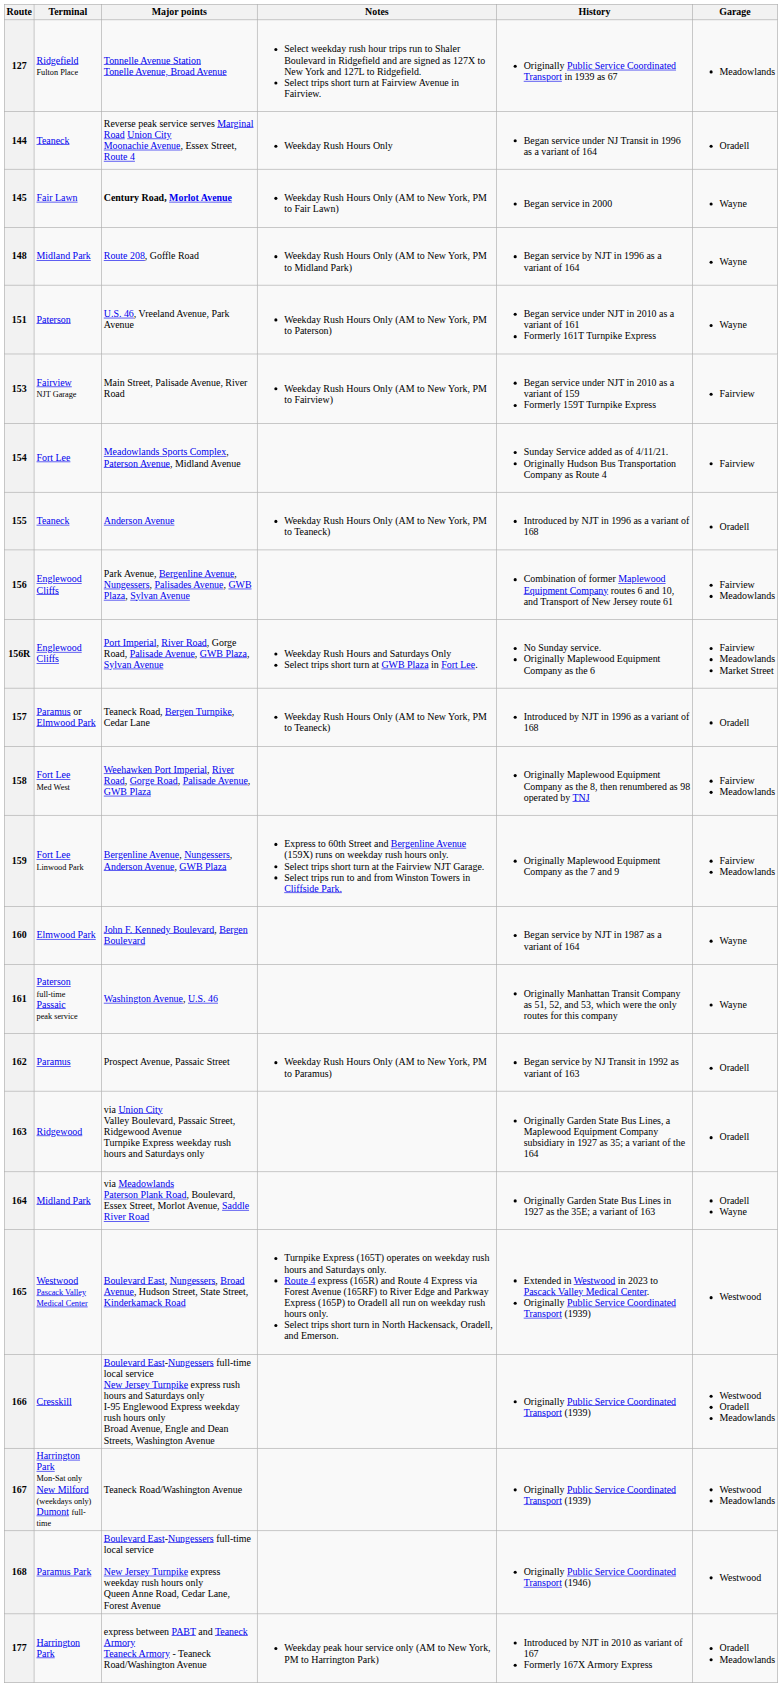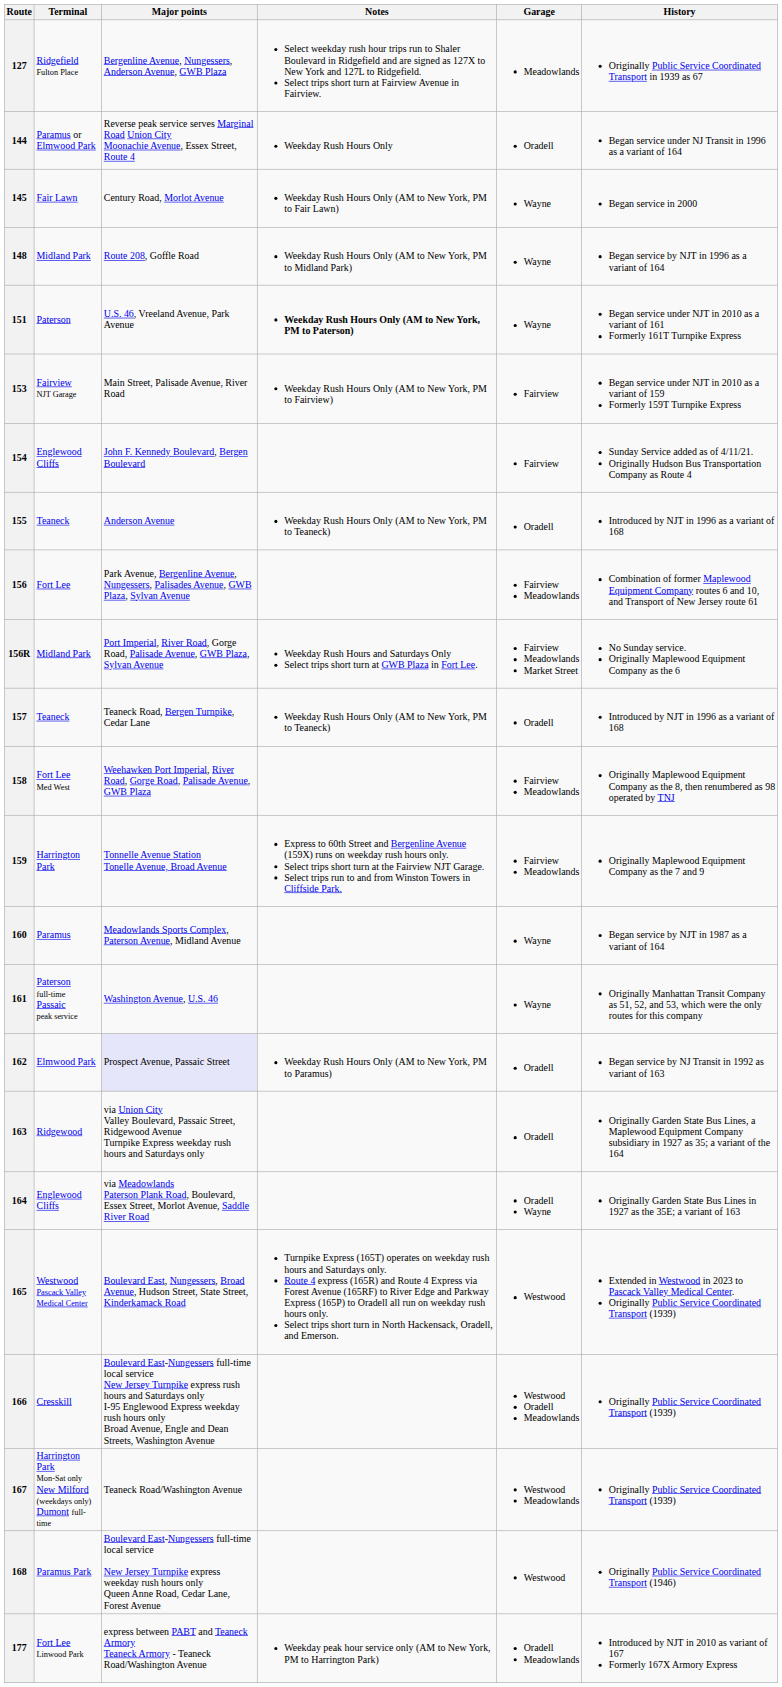 <table class=wikitable>
 <tr>
 <th>Route</th>
 <th>Terminal</th>
 <th>Major points</th>
 <th>Notes</th>
+<th>Garage</th>
 <th>History</th>
-<th>Garage</th>
 </tr>
 <tr>
 <th>127</th>
 <td><a href='#'>Ridgefield</a><br><small>Fulton Place</small></td>
-<td><a href='#'>Tonnelle Avenue Station</a><br><a href='#'>Tonelle Avenue, Broad Avenue</a></td>
+<td><a href='#'>Bergenline Avenue</a>, <a href='#'>Nungessers</a>, <a href='#'>Anderson Avenue</a>, <a href='#'>GWB Plaza</a></td>
 <td><br><ul><li>Select weekday rush hour trips run to Shaler Boulevard in Ridgefield and are signed as 127X to New York and 127L to Ridgefield.</li><li>Select trips short turn at Fairview Avenue in Fairview.</li></ul></td>
+<td><br><ul><li>Meadowlands</li></ul></td>
 <td><br><ul><li>Originally <a href='#'>Public Service Coordinated Transport</a> in 1939 as 67</li></ul></td>
-<td><br><ul><li>Meadowlands</li></ul></td>
 </tr>
 <tr>
 <th>144</th>
-<td><a href='#'>Teaneck</a></td>
+<td><a href='#'>Paramus</a> or <a href='#'>Elmwood Park</a></td>
 <td>Reverse peak service serves <a href='#'>Marginal Road</a> <a href='#'>Union City</a><br><a href='#'>Moonachie Avenue</a>, Essex Street, <a href='#'>Route 4</a></td>
 <td><br><ul><li>Weekday Rush Hours Only</li></ul></td>
+<td><br><ul><li>Oradell</li></ul></td>
 <td><br><ul><li>Began service under NJ Transit in 1996 as a variant of 164</li></ul></td>
-<td><br><ul><li>Oradell</li></ul></td>
 </tr>
 <tr>
 <th>145</th>
 <td><a href='#'>Fair Lawn</a></td>
-<td><strong>Century Road, <a href='#'>Morlot Avenue</a></strong></td>
+<td>Century Road, <a href='#'>Morlot Avenue</a></td>
 <td><br><ul><li>Weekday Rush Hours Only (AM to New York, PM to Fair Lawn)</li></ul></td>
+<td><br><ul><li>Wayne</li></ul></td>
 <td><br><ul><li>Began service in 2000</li></ul></td>
-<td><br><ul><li>Wayne</li></ul></td>
 </tr>
 <tr>
 <th>148</th>
 <td><a href='#'>Midland Park</a></td>
 <td><a href='#'>Route 208</a>, Goffle Road</td>
 <td><br><ul><li>Weekday Rush Hours Only (AM to New York, PM to Midland Park)</li></ul></td>
+<td><br><ul><li>Wayne</li></ul></td>
 <td><br><ul><li>Began service by NJT in 1996 as a variant of 164</li></ul></td>
-<td><br><ul><li>Wayne</li></ul></td>
 </tr>
 <tr>
 <th>151</th>
 <td><a href='#'>Paterson</a><br></td>
 <td><a href='#'>U.S. 46</a>, Vreeland Avenue, Park Avenue</td>
-<td><br><ul><li>Weekday Rush Hours Only (AM to New York, PM to Paterson)</li></ul></td>
+<td><strong><br><ul><li>Weekday Rush Hours Only (AM to New York, PM to Paterson)</li></ul></strong></td>
+<td><br><ul><li>Wayne</li></ul></td>
 <td><br><ul><li>Began service under NJT in 2010 as a variant of 161</li><li>Formerly 161T Turnpike Express</li></ul></td>
-<td><br><ul><li>Wayne</li></ul></td>
 </tr>
 <tr>
 <th>153</th>
 <td><a href='#'>Fairview</a><br><small>NJT Garage</small></td>
 <td>Main Street, Palisade Avenue, River Road</td>
 <td><br><ul><li>Weekday Rush Hours Only (AM to New York, PM to Fairview)</li></ul></td>
+<td><br><ul><li>Fairview</li></ul></td>
 <td><br><ul><li>Began service under NJT in 2010 as a variant of 159</li><li>Formerly 159T Turnpike Express</li></ul></td>
-<td><br><ul><li>Fairview</li></ul></td>
 </tr>
 <tr>
 <th>154</th>
-<td><a href='#'>Fort Lee</a></td>
-<td><a href='#'>Meadowlands Sports Complex</a>, <a href='#'>Paterson Avenue</a>, Midland Avenue</td>
+<td><a href='#'>Englewood Cliffs</a></td>
+<td><a href='#'>John F. Kennedy Boulevard</a>, <a href='#'>Bergen Boulevard</a></td>
 <td></td>
+<td><br><ul><li>Fairview</li></ul></td>
 <td><br><ul><li>Sunday Service added as of 4/11/21.</li><li>Originally Hudson Bus Transportation Company as Route 4</li></ul></td>
-<td><br><ul><li>Fairview</li></ul></td>
 </tr>
 <tr>
 <th>155</th>
 <td><a href='#'>Teaneck</a></td>
 <td><a href='#'>Anderson Avenue</a></td>
 <td><br><ul><li>Weekday Rush Hours Only (AM to New York, PM to Teaneck)</li></ul></td>
+<td><br><ul><li>Oradell</li></ul></td>
 <td><br><ul><li>Introduced by NJT in 1996 as a variant of 168</li></ul></td>
-<td><br><ul><li>Oradell</li></ul></td>
 </tr>
 <tr>
 <th>156</th>
-<td><a href='#'>Englewood Cliffs</a></td>
+<td><a href='#'>Fort Lee</a></td>
 <td>Park Avenue, <a href='#'>Bergenline Avenue</a>, <a href='#'>Nungessers</a>, <a href='#'>Palisades Avenue</a>, <a href='#'>GWB Plaza</a>, <a href='#'>Sylvan Avenue</a></td>
 <td></td>
+<td><br><ul><li>Fairview</li><li>Meadowlands</li></ul></td>
 <td><br><ul><li>Combination of former <a href='#'>Maplewood Equipment Company</a> routes 6 and 10, and Transport of New Jersey route 61</li></ul></td>
-<td><br><ul><li>Fairview</li><li>Meadowlands</li></ul></td>
 </tr>
 <tr>
 <th>156R</th>
-<td><a href='#'>Englewood Cliffs</a></td>
+<td><a href='#'>Midland Park</a></td>
 <td><a href='#'>Port Imperial</a>, <a href='#'>River Road</a>, Gorge Road, <a href='#'>Palisade Avenue</a>, <a href='#'>GWB Plaza</a>, <a href='#'>Sylvan Avenue</a></td>
 <td><br><ul><li>Weekday Rush Hours and Saturdays Only</li><li>Select trips short turn at <a href='#'>GWB Plaza</a> in <a href='#'>Fort Lee</a>.</li></ul></td>
+<td><br><ul><li>Fairview</li><li>Meadowlands</li><li>Market Street</li></ul></td>
 <td><br><ul><li>No Sunday service.</li><li>Originally Maplewood Equipment Company as the 6</li></ul></td>
-<td><br><ul><li>Fairview</li><li>Meadowlands</li><li>Market Street</li></ul></td>
 </tr>
 <tr>
 <th>157</th>
-<td><a href='#'>Paramus</a> or <a href='#'>Elmwood Park</a></td>
+<td><a href='#'>Teaneck</a></td>
 <td>Teaneck Road, <a href='#'>Bergen Turnpike</a>, Cedar Lane</td>
 <td><br><ul><li>Weekday Rush Hours Only (AM to New York, PM to Teaneck)</li></ul></td>
+<td><br><ul><li>Oradell</li></ul></td>
 <td><br><ul><li>Introduced by NJT in 1996 as a variant of 168</li></ul></td>
-<td><br><ul><li>Oradell</li></ul></td>
 </tr>
 <tr>
 <th>158</th>
 <td><a href='#'>Fort Lee</a><br><small>Med West</small></td>
 <td><a href='#'>Weehawken Port Imperial</a>, <a href='#'>River Road</a>, <a href='#'>Gorge Road</a>, <a href='#'>Palisade Avenue</a>, <a href='#'>GWB Plaza</a></td>
 <td></td>
+<td><br><ul><li>Fairview</li><li>Meadowlands</li></ul></td>
 <td><br><ul><li>Originally Maplewood Equipment Company as the 8, then renumbered as 98 operated by <a href='#'>TNJ</a></li></ul></td>
-<td><br><ul><li>Fairview</li><li>Meadowlands</li></ul></td>
 </tr>
 <tr>
 <th>159</th>
-<td><a href='#'>Fort Lee</a><br><small>Linwood Park</small></td>
-<td><a href='#'>Bergenline Avenue</a>, <a href='#'>Nungessers</a>, <a href='#'>Anderson Avenue</a>, <a href='#'>GWB Plaza</a></td>
+<td><a href='#'>Harrington Park</a><br></td>
+<td><a href='#'>Tonnelle Avenue Station</a><br><a href='#'>Tonelle Avenue, Broad Avenue</a></td>
 <td><br><ul><li>Express to 60th Street and <a href='#'>Bergenline Avenue</a> (159X) runs on weekday rush hours only.</li><li>Select trips short turn at the Fairview NJT Garage.</li><li>Select trips run to and from Winston Towers in <a href='#'>Cliffside Park.</a></li></ul></td>
+<td><br><ul><li>Fairview</li><li>Meadowlands</li></ul></td>
 <td><br><ul><li>Originally Maplewood Equipment Company as the 7 and 9</li></ul></td>
-<td><br><ul><li>Fairview</li><li>Meadowlands</li></ul></td>
 </tr>
 <tr>
 <th>160</th>
-<td><a href='#'>Elmwood Park</a></td>
-<td><a href='#'>John F. Kennedy Boulevard</a>, <a href='#'>Bergen Boulevard</a></td>
+<td><a href='#'>Paramus</a></td>
+<td><a href='#'>Meadowlands Sports Complex</a>, <a href='#'>Paterson Avenue</a>, Midland Avenue</td>
 <td></td>
+<td><br><ul><li>Wayne</li></ul></td>
 <td><br><ul><li>Began service by NJT in 1987 as a variant of 164</li></ul></td>
-<td><br><ul><li>Wayne</li></ul></td>
 </tr>
 <tr>
 <th>161</th>
 <td><a href='#'>Paterson</a><br><small>full-time</small><br><a href='#'>Passaic</a><br><small>peak service</small><br></td>
 <td><a href='#'>Washington Avenue</a>, <a href='#'>U.S. 46</a></td>
 <td></td>
+<td><br><ul><li>Wayne</li></ul></td>
 <td><br><ul><li>Originally Manhattan Transit Company as 51, 52, and 53, which were the only routes for this company</li></ul></td>
-<td><br><ul><li>Wayne</li></ul></td>
 </tr>
 <tr>
 <th>162</th>
-<td><a href='#'>Paramus</a></td>
-<td>Prospect Avenue, Passaic Street</td>
+<td><a href='#'>Elmwood Park</a></td>
+<td style="background: lavender;">Prospect Avenue, Passaic Street</td>
 <td><br><ul><li>Weekday Rush Hours Only (AM to New York, PM to Paramus)</li></ul></td>
+<td><br><ul><li>Oradell</li></ul></td>
 <td><br><ul><li>Began service by NJ Transit in 1992 as variant of 163</li></ul></td>
-<td><br><ul><li>Oradell</li></ul></td>
 </tr>
 <tr>
 <th>163</th>
 <td><a href='#'>Ridgewood</a></td>
 <td>via <a href='#'>Union City</a><br>Valley Boulevard, Passaic Street, Ridgewood Avenue<br>Turnpike Express weekday rush hours and Saturdays only</td>
 <td></td>
+<td><br><ul><li>Oradell</li></ul></td>
 <td><br><ul><li>Originally Garden State Bus Lines, a Maplewood Equipment Company subsidiary in 1927 as 35; a variant of the 164</li></ul></td>
-<td><br><ul><li>Oradell</li></ul></td>
 </tr>
 <tr>
 <th>164</th>
-<td><a href='#'>Midland Park</a></td>
+<td><a href='#'>Englewood Cliffs</a></td>
 <td>via <a href='#'>Meadowlands</a><br><a href='#'>Paterson Plank Road</a>, Boulevard, Essex Street, Morlot Avenue, <a href='#'>Saddle River Road</a></td>
 <td></td>
+<td><br><ul><li>Oradell</li><li>Wayne</li></ul></td>
 <td><br><ul><li>Originally Garden State Bus Lines in 1927 as the 35E; a variant of 163</li></ul></td>
-<td><br><ul><li>Oradell</li><li>Wayne</li></ul></td>
 </tr>
 <tr>
 <th>165</th>
 <td><a href='#'>Westwood</a><br><small><a href='#'>Pascack Valley Medical Center</a></small></td>
 <td><a href='#'>Boulevard East</a>, <a href='#'>Nungessers</a>, <a href='#'>Broad Avenue</a>, Hudson Street, State Street, <a href='#'>Kinderkamack Road</a></td>
 <td><br><ul><li>Turnpike Express (165T) operates on weekday rush hours and Saturdays only.</li><li><a href='#'>Route 4</a> express (165R) and Route 4 Express via Forest Avenue (165RF) to River Edge and Parkway Express (165P) to Oradell all run on weekday rush hours only.</li><li>Select trips short turn in North Hackensack, Oradell, and Emerson.</li></ul></td>
+<td><br><ul><li>Westwood</li></ul></td>
 <td><br><ul><li>Extended in <a href='#'>Westwood</a> in 2023 to <a href='#'>Pascack Valley Medical Center</a>.</li><li>Originally <a href='#'>Public Service Coordinated Transport</a> (1939)</li></ul></td>
-<td><br><ul><li>Westwood</li></ul></td>
 </tr>
 <tr>
 <th>166</th>
 <td><a href='#'>Cresskill</a></td>
 <td><a href='#'>Boulevard East</a>-<a href='#'>Nungessers</a> full-time local service<br><a href='#'>New Jersey Turnpike</a> express rush hours and Saturdays only<br> I-95 Englewood Express weekday rush hours only<br>Broad Avenue, Engle and Dean Streets, Washington Avenue</td>
 <td></td>
+<td><br><ul><li>Westwood</li><li>Oradell</li><li>Meadowlands</li></ul></td>
 <td><br><ul><li>Originally <a href='#'>Public Service Coordinated Transport</a> (1939)</li></ul></td>
-<td><br><ul><li>Westwood</li><li>Oradell</li><li>Meadowlands</li></ul></td>
 </tr>
 <tr>
 <th>167</th>
 <td><a href='#'>Harrington Park</a><br><small>Mon-Sat only</small><br><a href='#'>New Milford</a> <small>(weekdays only)</small><br><a href='#'>Dumont</a> <small>full-time</small></td>
 <td>Teaneck Road/Washington Avenue</td>
 <td></td>
+<td><br><ul><li>Westwood</li><li>Meadowlands</li></ul></td>
 <td><br><ul><li>Originally <a href='#'>Public Service Coordinated Transport</a> (1939)</li></ul></td>
-<td><br><ul><li>Westwood</li><li>Meadowlands</li></ul></td>
 </tr>
 <tr>
 <th>168</th>
 <td><a href='#'>Paramus Park</a></td>
 <td><a href='#'>Boulevard East</a>-<a href='#'>Nungessers</a> full-time local service<br><br><a href='#'>New Jersey Turnpike</a> express weekday rush hours only<br> Queen Anne Road, Cedar Lane, Forest Avenue</td>
 <td></td>
+<td><br><ul><li>Westwood</li></ul></td>
 <td><br><ul><li>Originally <a href='#'>Public Service Coordinated Transport</a> (1946)</li></ul></td>
-<td><br><ul><li>Westwood</li></ul></td>
 </tr>
 <tr>
 <th>177</th>
-<td><a href='#'>Harrington Park</a><br></td>
+<td><a href='#'>Fort Lee</a><br><small>Linwood Park</small></td>
 <td>express between <a href='#'>PABT</a> and <a href='#'>Teaneck Armory</a><br><a href='#'>Teaneck Armory</a> - Teaneck Road/Washington Avenue</td>
 <td><br><ul><li>Weekday peak hour service only (AM to New York, PM to Harrington Park)</li></ul></td>
+<td><br><ul><li>Oradell</li><li>Meadowlands</li></ul></td>
 <td><br><ul><li>Introduced by NJT in 2010 as variant of 167</li><li>Formerly 167X Armory Express</li></ul></td>
-<td><br><ul><li>Oradell</li><li>Meadowlands</li></ul></td>
 </tr>
 </table>
